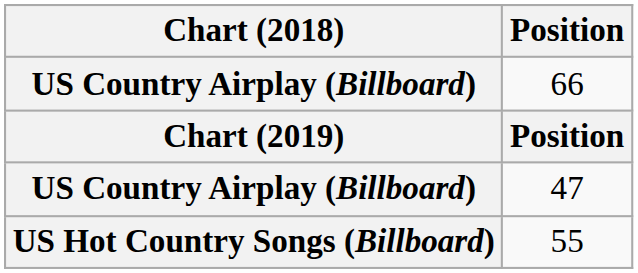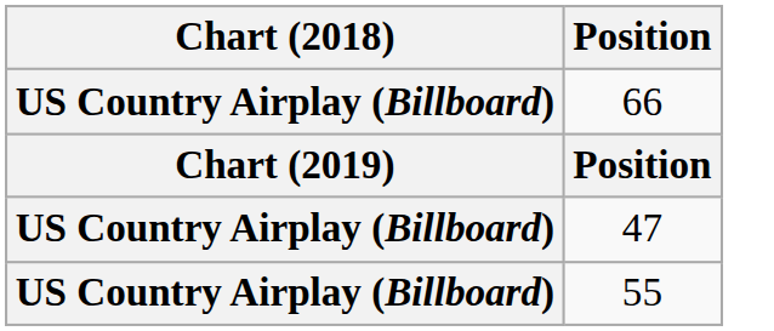 <table class="wikitable plainrowheaders" style="text-align:center">
 <tr>
 <th scope="col">Chart (2018)</th>
 <th scope="col">Position</th>
 </tr>
 <tr>
 <th scope="row">US Country Airplay (<em>Billboard</em>)</th>
 <td>66</td>
 </tr>
 <tr>
 <th scope="col">Chart (2019)</th>
 <th scope="col">Position</th>
 </tr>
 <tr>
 <th scope="row">US Country Airplay (<em>Billboard</em>)</th>
 <td>47</td>
 </tr>
 <tr>
-<th scope="row">US Hot Country Songs (<em>Billboard</em>)</th>
+<th scope="row">US Country Airplay (<em>Billboard</em>)</th>
 <td>55</td>
 </tr>
 </table>
